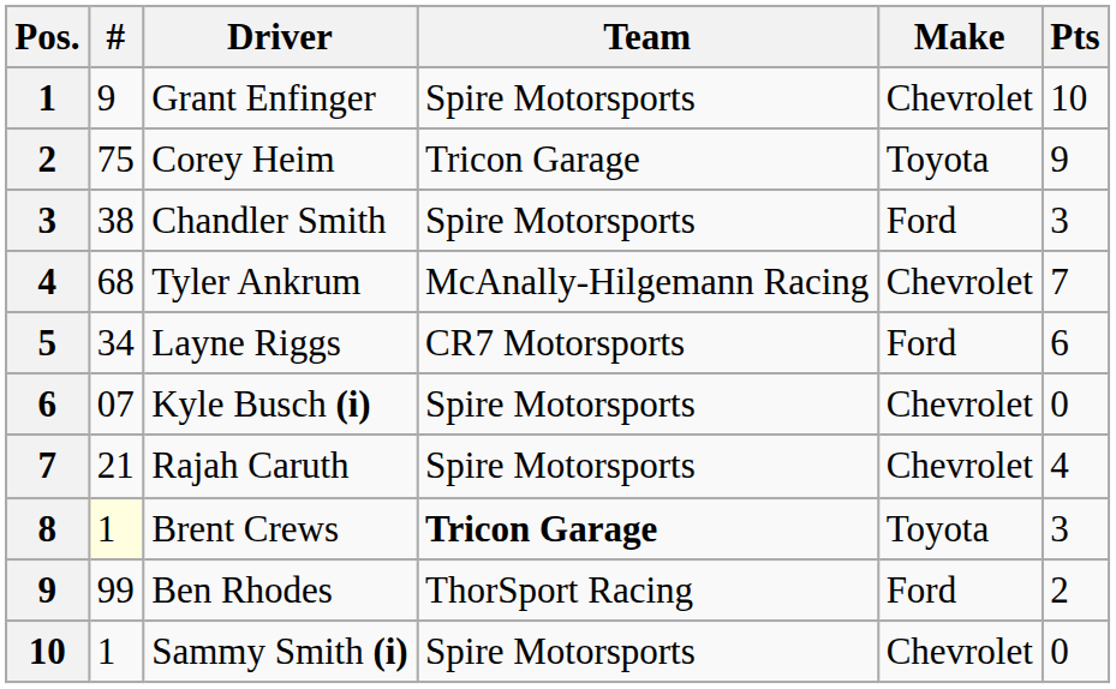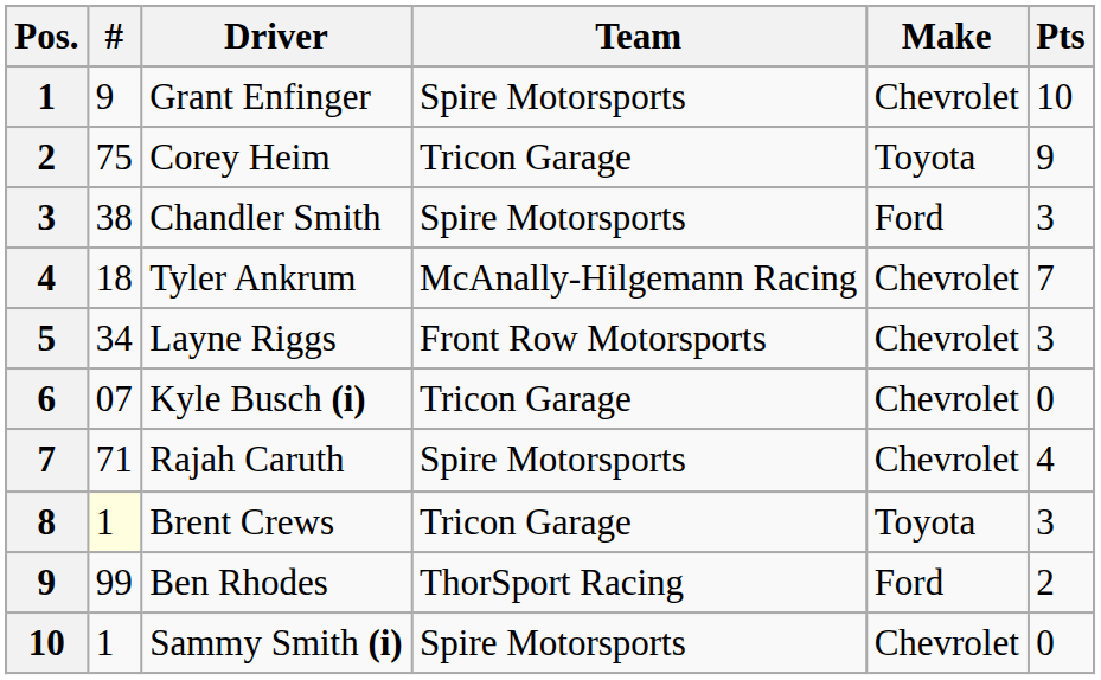 <table class="wikitable" style="font-size:95%">
 <tr>
 <th>Pos.</th>
 <th>#</th>
 <th>Driver</th>
 <th>Team</th>
 <th>Make</th>
 <th>Pts</th>
 </tr>
 <tr>
 <th>1</th>
 <td>9</td>
 <td>Grant Enfinger</td>
 <td>Spire Motorsports</td>
 <td>Chevrolet</td>
 <td>10</td>
 </tr>
 <tr>
 <th>2</th>
 <td>75</td>
 <td>Corey Heim</td>
 <td>Tricon Garage</td>
 <td>Toyota</td>
 <td>9</td>
 </tr>
 <tr>
 <th>3</th>
 <td>38</td>
 <td>Chandler Smith</td>
 <td>Spire Motorsports</td>
 <td>Ford</td>
 <td>3</td>
 </tr>
 <tr>
 <th>4</th>
-<td>68</td>
+<td>18</td>
 <td>Tyler Ankrum</td>
 <td>McAnally-Hilgemann Racing</td>
 <td>Chevrolet</td>
 <td>7</td>
 </tr>
 <tr>
 <th>5</th>
 <td>34</td>
 <td>Layne Riggs</td>
-<td>CR7 Motorsports</td>
-<td>Ford</td>
-<td>6</td>
+<td>Front Row Motorsports</td>
+<td>Chevrolet</td>
+<td>3</td>
 </tr>
 <tr>
 <th>6</th>
 <td>07</td>
 <td>Kyle Busch <strong>(i)</strong></td>
-<td>Spire Motorsports</td>
+<td>Tricon Garage</td>
 <td>Chevrolet</td>
 <td>0</td>
 </tr>
 <tr>
 <th>7</th>
-<td>21</td>
+<td>71</td>
 <td>Rajah Caruth</td>
 <td>Spire Motorsports</td>
 <td>Chevrolet</td>
 <td>4</td>
 </tr>
 <tr>
 <th>8</th>
 <td style="background: lightyellow;">1</td>
 <td>Brent Crews</td>
-<td><strong>Tricon Garage</strong></td>
+<td>Tricon Garage</td>
 <td>Toyota</td>
 <td>3</td>
 </tr>
 <tr>
 <th>9</th>
 <td>99</td>
 <td>Ben Rhodes</td>
 <td>ThorSport Racing</td>
 <td>Ford</td>
 <td>2</td>
 </tr>
 <tr>
 <th>10</th>
 <td>1</td>
 <td>Sammy Smith <strong>(i)</strong></td>
 <td>Spire Motorsports</td>
 <td>Chevrolet</td>
 <td>0</td>
 </tr>
 </table>
